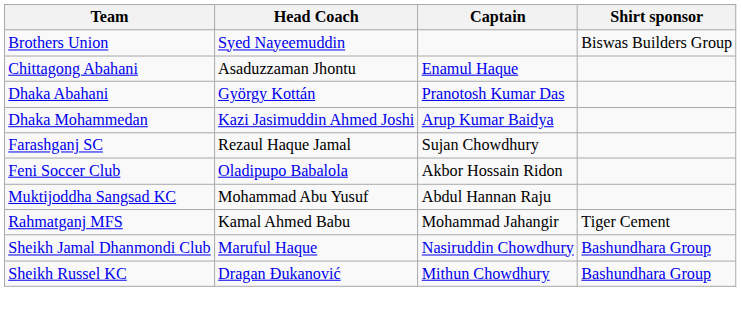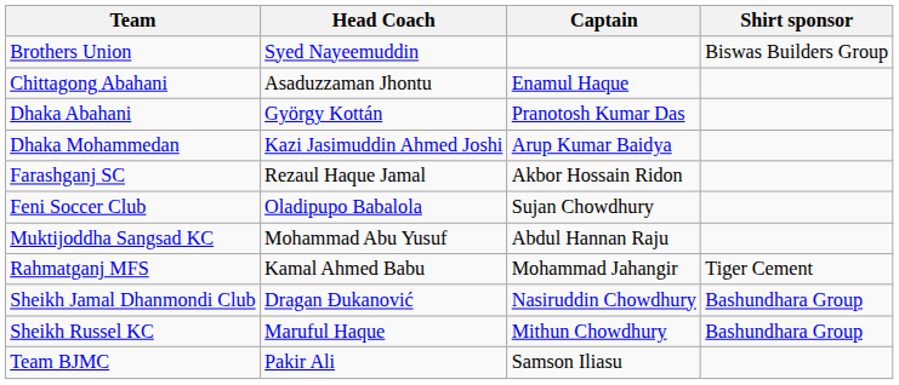 <table class="wikitable">
 <tr>
 <th>Team</th>
 <th>Head Coach</th>
 <th>Captain</th>
 <th>Shirt sponsor</th>
 </tr>
 <tr>
 <td><a href='#'>Brothers Union</a></td>
 <td> <a href='#'>Syed Nayeemuddin</a></td>
 <td></td>
 <td>Biswas Builders Group</td>
 </tr>
 <tr>
 <td><a href='#'>Chittagong Abahani</a></td>
 <td> Asaduzzaman Jhontu</td>
 <td> <a href='#'>Enamul Haque</a></td>
 <td></td>
 </tr>
 <tr>
 <td><a href='#'>Dhaka Abahani</a></td>
 <td> <a href='#'>György Kottán</a></td>
 <td> <a href='#'>Pranotosh Kumar Das</a></td>
 <td></td>
 </tr>
 <tr>
 <td><a href='#'>Dhaka Mohammedan</a></td>
 <td> <a href='#'>Kazi Jasimuddin Ahmed Joshi</a></td>
 <td> <a href='#'>Arup Kumar Baidya</a></td>
 <td></td>
 </tr>
 <tr>
 <td><a href='#'>Farashganj SC</a></td>
 <td> Rezaul Haque Jamal</td>
-<td> Sujan Chowdhury</td>
+<td> Akbor Hossain Ridon</td>
 <td></td>
 </tr>
 <tr>
 <td><a href='#'>Feni Soccer Club</a></td>
 <td> <a href='#'>Oladipupo Babalola</a></td>
-<td> Akbor Hossain Ridon</td>
+<td> Sujan Chowdhury</td>
 <td></td>
 </tr>
 <tr>
 <td><a href='#'>Muktijoddha Sangsad KC</a></td>
 <td> Mohammad Abu Yusuf</td>
 <td> Abdul Hannan Raju</td>
 <td></td>
 </tr>
 <tr>
 <td><a href='#'>Rahmatganj MFS</a></td>
 <td> Kamal Ahmed Babu</td>
 <td> Mohammad Jahangir</td>
 <td>Tiger Cement</td>
 </tr>
 <tr>
 <td><a href='#'>Sheikh Jamal Dhanmondi Club</a></td>
-<td> <a href='#'>Maruful Haque</a></td>
+<td> <a href='#'>Dragan Đukanović</a></td>
 <td> <a href='#'>Nasiruddin Chowdhury</a></td>
 <td><a href='#'>Bashundhara Group</a></td>
 </tr>
 <tr>
 <td><a href='#'>Sheikh Russel KC</a></td>
-<td> <a href='#'>Dragan Đukanović</a></td>
+<td> <a href='#'>Maruful Haque</a></td>
 <td> <a href='#'>Mithun Chowdhury</a></td>
 <td><a href='#'>Bashundhara Group</a></td>
 </tr>
+<tr>
+<td><a href='#'>Team BJMC</a></td>
+<td> <a href='#'>Pakir Ali</a></td>
+<td> Samson Iliasu</td>
+<td></td>
+</tr>
 </table>
